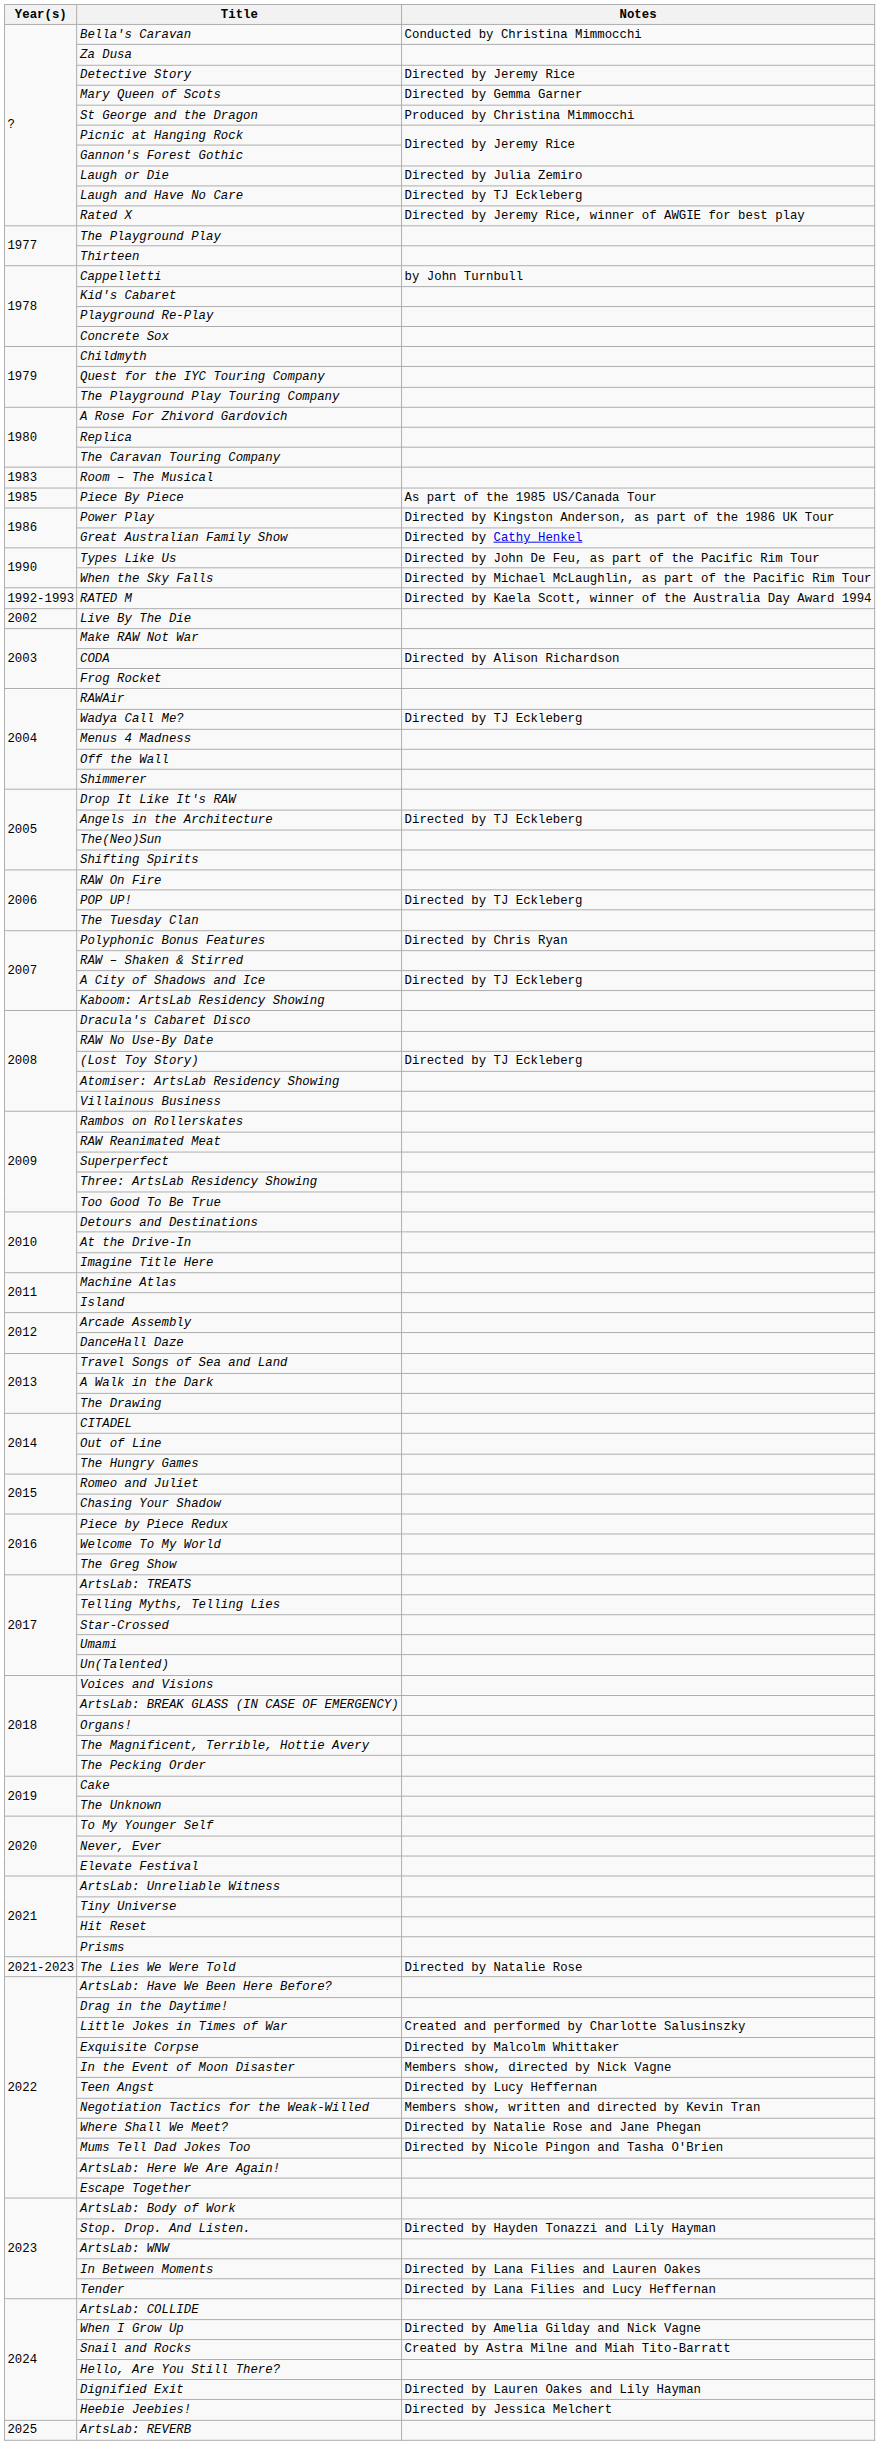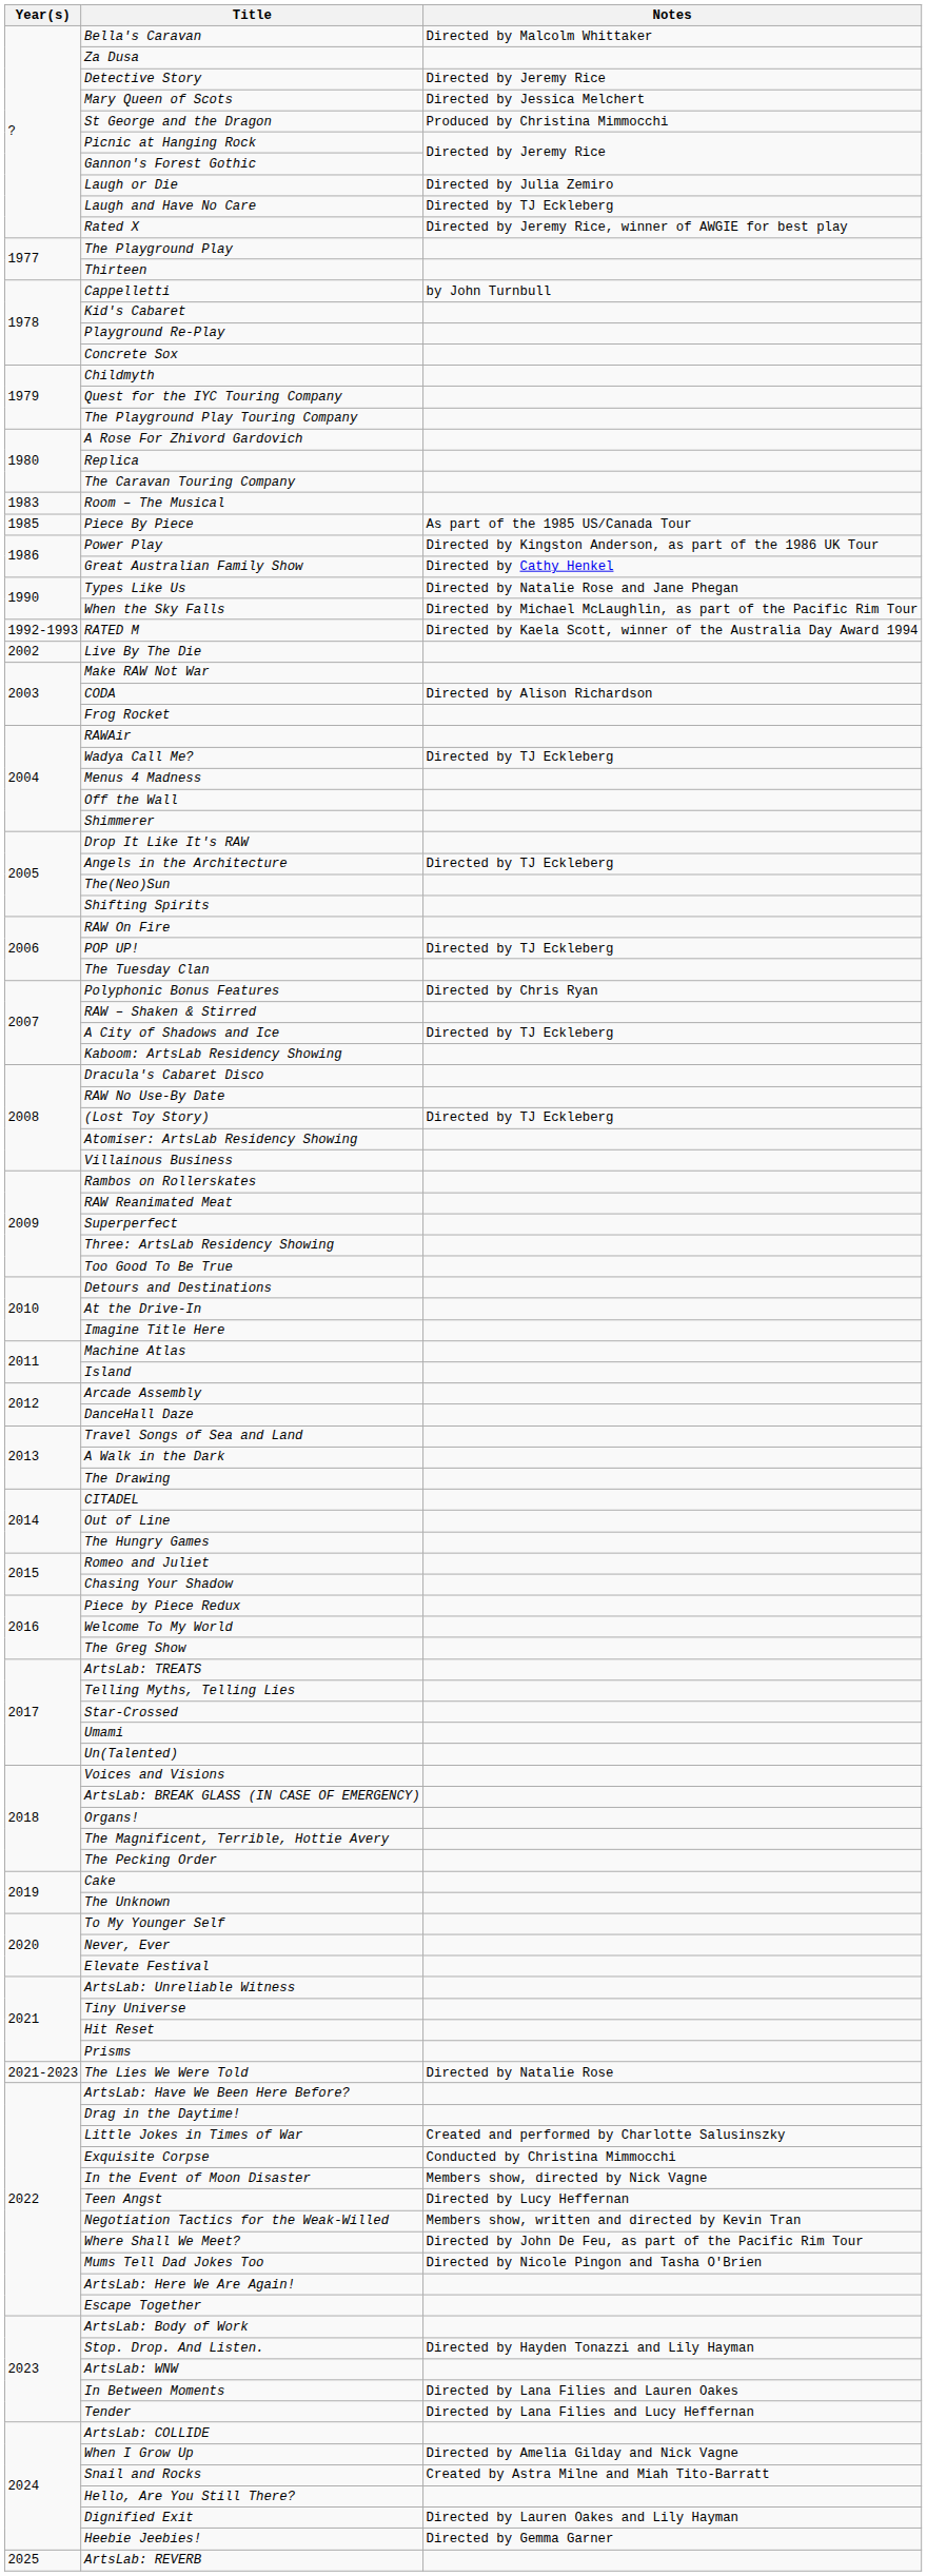 <table class="wikitable sortable mw-collapsible mw-collapsed">
 <tr>
 <th>Year(s)</th>
 <th>Title</th>
 <th>Notes</th>
 </tr>
 <tr>
 <td rowspan="10">?</td>
 <td><em>Bella's Caravan</em></td>
-<td>Conducted by Christina Mimmocchi</td>
+<td>Directed by Malcolm Whittaker</td>
 </tr>
 <tr>
 <td><em>Za Dusa</em></td>
 <td></td>
 </tr>
 <tr>
 <td><em>Detective Story</em></td>
 <td>Directed by Jeremy Rice</td>
 </tr>
 <tr>
 <td><em>Mary Queen of Scots</em></td>
-<td>Directed by Gemma Garner</td>
+<td>Directed by Jessica Melchert</td>
 </tr>
 <tr>
 <td><em>St George and the Dragon</em></td>
 <td>Produced by Christina Mimmocchi</td>
 </tr>
 <tr>
 <td><em>Picnic at Hanging Rock</em></td>
 <td rowspan="2">Directed by Jeremy Rice</td>
 </tr>
 <tr>
 <td><em>Gannon's Forest Gothic</em></td>
 </tr>
 <tr>
 <td><em>Laugh or Die</em></td>
 <td>Directed by Julia Zemiro</td>
 </tr>
 <tr>
 <td><em>Laugh and Have No Care</em></td>
 <td>Directed by TJ Eckleberg</td>
 </tr>
 <tr>
 <td><em>Rated X</em></td>
 <td>Directed by Jeremy Rice, winner of AWGIE for best play</td>
 </tr>
 <tr>
 <td rowspan="2">1977</td>
 <td><em>The Playground Play</em></td>
 <td></td>
 </tr>
 <tr>
 <td><em>Thirteen</em></td>
 <td></td>
 </tr>
 <tr>
 <td rowspan="4">1978</td>
 <td><em>Cappelletti</em></td>
 <td>by John Turnbull</td>
 </tr>
 <tr>
 <td><em>Kid's Cabaret</em></td>
 <td></td>
 </tr>
 <tr>
 <td><em>Playground Re-Play</em></td>
 <td></td>
 </tr>
 <tr>
 <td><em>Concrete Sox</em></td>
 <td></td>
 </tr>
 <tr>
 <td rowspan="3">1979</td>
 <td><em>Childmyth</em></td>
 <td></td>
 </tr>
 <tr>
 <td><em>Quest for the IYC Touring Company</em></td>
 <td></td>
 </tr>
 <tr>
 <td><em>The Playground Play Touring Company</em></td>
 <td></td>
 </tr>
 <tr>
 <td rowspan="3">1980</td>
 <td><em>A Rose For Zhivord Gardovich</em></td>
 <td></td>
 </tr>
 <tr>
 <td><em>Replica</em></td>
 <td></td>
 </tr>
 <tr>
 <td><em>The Caravan Touring Company</em></td>
 <td></td>
 </tr>
 <tr>
 <td>1983</td>
 <td><em>Room – The Musical</em></td>
 <td></td>
 </tr>
 <tr>
 <td>1985</td>
 <td><em>Piece By Piece</em></td>
 <td>As part of the 1985 US/Canada Tour</td>
 </tr>
 <tr>
 <td rowspan="2">1986</td>
 <td><em>Power Play</em></td>
 <td>Directed by Kingston Anderson, as part of the 1986 UK Tour</td>
 </tr>
 <tr>
 <td><em>Great Australian Family Show</em></td>
 <td>Directed by <a href='#'>Cathy Henkel</a></td>
 </tr>
 <tr>
 <td rowspan="2">1990</td>
 <td><em>Types Like Us</em></td>
-<td>Directed by John De Feu, as part of the Pacific Rim Tour</td>
+<td>Directed by Natalie Rose and Jane Phegan</td>
 </tr>
 <tr>
 <td><em>When the Sky Falls</em></td>
 <td>Directed by Michael McLaughlin, as part of the Pacific Rim Tour</td>
 </tr>
 <tr>
 <td>1992-1993</td>
 <td><em>RATED M</em></td>
 <td>Directed by Kaela Scott, winner of the Australia Day Award 1994</td>
 </tr>
 <tr>
 <td>2002</td>
 <td><em>Live By The Die</em></td>
 <td></td>
 </tr>
 <tr>
 <td rowspan="3">2003</td>
 <td><em>Make RAW Not War</em></td>
 <td></td>
 </tr>
 <tr>
 <td><em>CODA</em></td>
 <td>Directed by Alison Richardson</td>
 </tr>
 <tr>
 <td><em>Frog Rocket</em></td>
 <td></td>
 </tr>
 <tr>
 <td rowspan="5">2004</td>
 <td><em>RAWAir</em></td>
 <td></td>
 </tr>
 <tr>
 <td><em>Wadya Call Me?</em></td>
 <td>Directed by TJ Eckleberg</td>
 </tr>
 <tr>
 <td><em>Menus 4 Madness</em></td>
 <td></td>
 </tr>
 <tr>
 <td><em>Off the Wall</em></td>
 <td></td>
 </tr>
 <tr>
 <td><em>Shimmerer</em></td>
 <td></td>
 </tr>
 <tr>
 <td rowspan="4">2005</td>
 <td><em>Drop It Like It's RAW</em></td>
 <td></td>
 </tr>
 <tr>
 <td><em>Angels in the Architecture</em></td>
 <td>Directed by TJ Eckleberg</td>
 </tr>
 <tr>
 <td><em>The(Neo)Sun</em></td>
 <td></td>
 </tr>
 <tr>
 <td><em>Shifting Spirits</em></td>
 <td></td>
 </tr>
 <tr>
 <td rowspan="3">2006</td>
 <td><em>RAW On Fire</em></td>
 <td></td>
 </tr>
 <tr>
 <td><em>POP UP!</em></td>
 <td>Directed by TJ Eckleberg</td>
 </tr>
 <tr>
 <td><em>The Tuesday Clan</em></td>
 <td></td>
 </tr>
 <tr>
 <td rowspan="4">2007</td>
 <td><em>Polyphonic Bonus Features</em></td>
 <td>Directed by Chris Ryan</td>
 </tr>
 <tr>
 <td><em>RAW – Shaken & Stirred</em></td>
 <td></td>
 </tr>
 <tr>
 <td><em>A City of Shadows and Ice</em></td>
 <td>Directed by TJ Eckleberg</td>
 </tr>
 <tr>
 <td><em>Kaboom: ArtsLab Residency Showing</em></td>
 <td></td>
 </tr>
 <tr>
 <td rowspan="5">2008</td>
 <td><em>Dracula's Cabaret Disco</em></td>
 <td></td>
 </tr>
 <tr>
 <td><em>RAW No Use-By Date</em></td>
 <td></td>
 </tr>
 <tr>
 <td><em>(Lost Toy Story)</em></td>
 <td>Directed by TJ Eckleberg</td>
 </tr>
 <tr>
 <td><em>Atomiser: ArtsLab Residency Showing</em></td>
 <td></td>
 </tr>
 <tr>
 <td><em>Villainous Business</em></td>
 <td></td>
 </tr>
 <tr>
 <td rowspan="5">2009</td>
 <td><em>Rambos on Rollerskates</em></td>
 <td></td>
 </tr>
 <tr>
 <td><em>RAW Reanimated Meat</em></td>
 <td></td>
 </tr>
 <tr>
 <td><em>Superperfect</em></td>
 <td></td>
 </tr>
 <tr>
 <td><em>Three: ArtsLab Residency Showing</em></td>
 <td></td>
 </tr>
 <tr>
 <td><em>Too Good To Be True</em></td>
 <td></td>
 </tr>
 <tr>
 <td rowspan="3">2010</td>
 <td><em>Detours and Destinations</em></td>
 <td></td>
 </tr>
 <tr>
 <td><em>At the Drive-In</em></td>
 <td></td>
 </tr>
 <tr>
 <td><em>Imagine Title Here</em></td>
 <td></td>
 </tr>
 <tr>
 <td rowspan="2">2011</td>
 <td><em>Machine Atlas</em></td>
 <td></td>
 </tr>
 <tr>
 <td><em>Island</em></td>
 <td></td>
 </tr>
 <tr>
 <td rowspan="2">2012</td>
 <td><em>Arcade Assembly</em></td>
 <td></td>
 </tr>
 <tr>
 <td><em>DanceHall Daze</em></td>
 <td></td>
 </tr>
 <tr>
 <td rowspan="3">2013</td>
 <td><em>Travel Songs of Sea and Land</em></td>
 <td></td>
 </tr>
 <tr>
 <td><em>A Walk in the Dark</em></td>
 <td></td>
 </tr>
 <tr>
 <td><em>The Drawing</em></td>
 <td></td>
 </tr>
 <tr>
 <td rowspan="3">2014</td>
 <td><em>CITADEL</em></td>
 <td></td>
 </tr>
 <tr>
 <td><em>Out of Line</em></td>
 <td></td>
 </tr>
 <tr>
 <td><em>The Hungry Games</em></td>
 <td></td>
 </tr>
 <tr>
 <td rowspan="2">2015</td>
 <td><em>Romeo and Juliet</em></td>
 <td></td>
 </tr>
 <tr>
 <td><em>Chasing Your Shadow</em></td>
 <td></td>
 </tr>
 <tr>
 <td rowspan="3">2016</td>
 <td><em>Piece by Piece Redux</em></td>
 <td></td>
 </tr>
 <tr>
 <td><em>Welcome To My World</em></td>
 <td></td>
 </tr>
 <tr>
 <td><em>The Greg Show</em></td>
 <td></td>
 </tr>
 <tr>
 <td rowspan="5">2017</td>
 <td><em>ArtsLab: TREATS</em></td>
 <td></td>
 </tr>
 <tr>
 <td><em>Telling Myths, Telling Lies</em></td>
 <td></td>
 </tr>
 <tr>
 <td><em>Star-Crossed</em></td>
 <td></td>
 </tr>
 <tr>
 <td><em>Umami</em></td>
 <td></td>
 </tr>
 <tr>
 <td><em>Un(Talented)</em></td>
 <td></td>
 </tr>
 <tr>
 <td rowspan="5">2018</td>
 <td><em>Voices and Visions</em></td>
 <td></td>
 </tr>
 <tr>
 <td><em>ArtsLab: BREAK GLASS (IN CASE OF EMERGENCY)</em></td>
 <td></td>
 </tr>
 <tr>
 <td><em>Organs!</em></td>
 <td></td>
 </tr>
 <tr>
 <td><em>The Magnificent, Terrible, Hottie Avery</em></td>
 <td></td>
 </tr>
 <tr>
 <td><em>The Pecking Order</em></td>
 <td></td>
 </tr>
 <tr>
 <td rowspan="2">2019</td>
 <td><em>Cake</em></td>
 <td></td>
 </tr>
 <tr>
 <td><em>The Unknown</em></td>
 <td></td>
 </tr>
 <tr>
 <td rowspan="3">2020</td>
 <td><em>To My Younger Self</em></td>
 <td></td>
 </tr>
 <tr>
 <td><em>Never, Ever</em></td>
 <td></td>
 </tr>
 <tr>
 <td><em>Elevate Festival</em></td>
 <td></td>
 </tr>
 <tr>
 <td rowspan="4">2021</td>
 <td><em>ArtsLab: Unreliable Witness</em></td>
 <td></td>
 </tr>
 <tr>
 <td><em>Tiny Universe</em></td>
 <td></td>
 </tr>
 <tr>
 <td><em>Hit Reset</em></td>
 <td></td>
 </tr>
 <tr>
 <td><em>Prisms</em></td>
 <td></td>
 </tr>
 <tr>
 <td>2021-2023</td>
 <td><em>The Lies We Were Told</em></td>
 <td>Directed by Natalie Rose</td>
 </tr>
 <tr>
 <td rowspan="11">2022</td>
 <td><em>ArtsLab: Have We Been Here Before?</em></td>
 <td></td>
 </tr>
 <tr>
 <td><em>Drag in the Daytime!</em></td>
 <td></td>
 </tr>
 <tr>
 <td><em>Little Jokes in Times of War</em></td>
 <td>Created and performed by Charlotte Salusinszky</td>
 </tr>
 <tr>
 <td><em>Exquisite Corpse</em></td>
-<td>Directed by Malcolm Whittaker</td>
+<td>Conducted by Christina Mimmocchi</td>
 </tr>
 <tr>
 <td><em>In the Event of Moon Disaster</em></td>
 <td>Members show, directed by Nick Vagne </td>
 </tr>
 <tr>
 <td><em>Teen Angst</em></td>
 <td>Directed by Lucy Heffernan</td>
 </tr>
 <tr>
 <td><em>Negotiation Tactics for the Weak-Willed</em></td>
 <td>Members show, written and directed by Kevin Tran</td>
 </tr>
 <tr>
 <td><em>Where Shall We Meet?</em></td>
-<td>Directed by Natalie Rose and Jane Phegan</td>
+<td>Directed by John De Feu, as part of the Pacific Rim Tour</td>
 </tr>
 <tr>
 <td><em>Mums Tell Dad Jokes Too</em></td>
 <td>Directed by Nicole Pingon and Tasha O'Brien</td>
 </tr>
 <tr>
 <td><em>ArtsLab: Here We Are Again!</em></td>
 <td></td>
 </tr>
 <tr>
 <td><em>Escape Together</em></td>
 <td></td>
 </tr>
 <tr>
 <td rowspan="5">2023</td>
 <td><em>ArtsLab: Body of Work</em></td>
 <td></td>
 </tr>
 <tr>
 <td><em>Stop. Drop. And Listen.</em></td>
 <td>Directed by Hayden Tonazzi and Lily Hayman</td>
 </tr>
 <tr>
 <td><em>ArtsLab: WNW</em></td>
 <td></td>
 </tr>
 <tr>
 <td><em>In Between Moments</em></td>
 <td>Directed by Lana Filies and Lauren Oakes</td>
 </tr>
 <tr>
 <td><em>Tender</em></td>
 <td>Directed by Lana Filies and Lucy Heffernan</td>
 </tr>
 <tr>
 <td rowspan="6">2024</td>
 <td><em>ArtsLab: COLLIDE</em></td>
 <td></td>
 </tr>
 <tr>
 <td><em>When I Grow Up</em></td>
 <td>Directed by Amelia Gilday and Nick Vagne</td>
 </tr>
 <tr>
 <td><em>Snail and Rocks</em></td>
 <td>Created by Astra Milne and Miah Tito-Barratt</td>
 </tr>
 <tr>
 <td><em>Hello, Are You Still There?</em></td>
 <td></td>
 </tr>
 <tr>
 <td><em>Dignified Exit</em></td>
 <td>Directed by Lauren Oakes and Lily Hayman</td>
 </tr>
 <tr>
 <td><em>Heebie Jeebies!</em></td>
-<td>Directed by Jessica Melchert</td>
+<td>Directed by Gemma Garner</td>
 </tr>
 <tr>
 <td>2025</td>
 <td><em>ArtsLab: REVERB</em></td>
 <td></td>
 </tr>
 </table>
